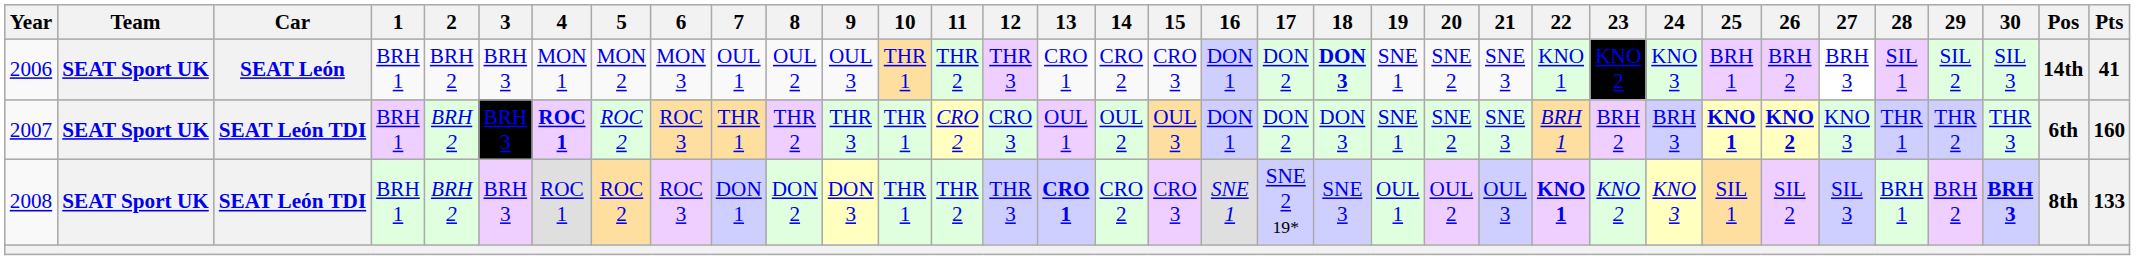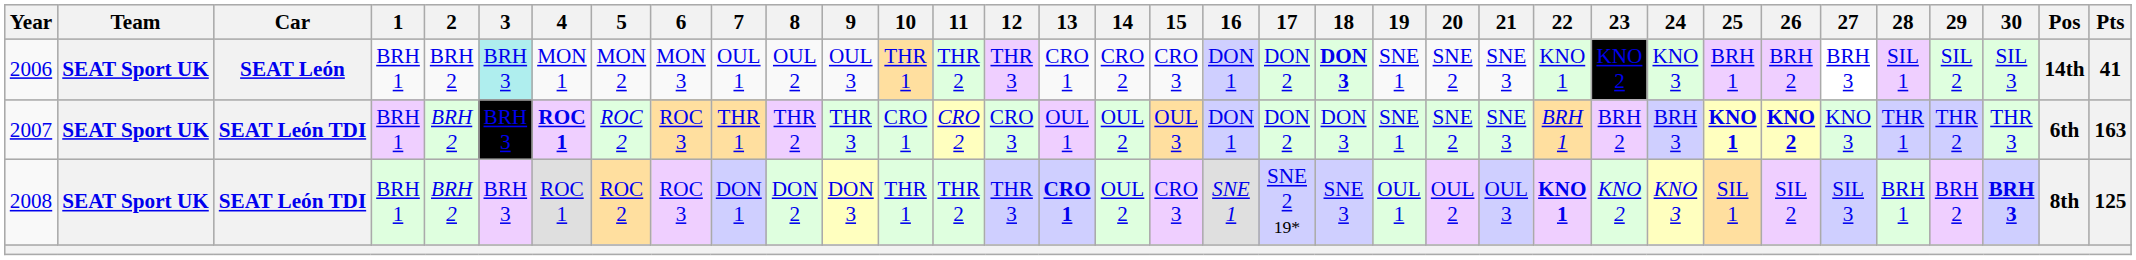 <table class="wikitable" style="text-align:center; font-size:85%">
 <tr>
 <th>Year</th>
 <th>Team</th>
 <th>Car</th>
 <th>1</th>
 <th>2</th>
 <th>3</th>
 <th>4</th>
 <th>5</th>
 <th>6</th>
 <th>7</th>
 <th>8</th>
 <th>9</th>
 <th>10</th>
 <th>11</th>
 <th>12</th>
 <th>13</th>
 <th>14</th>
 <th>15</th>
 <th>16</th>
 <th>17</th>
 <th>18</th>
 <th>19</th>
 <th>20</th>
 <th>21</th>
 <th>22</th>
 <th>23</th>
 <th>24</th>
 <th>25</th>
 <th>26</th>
 <th>27</th>
 <th>28</th>
 <th>29</th>
 <th>30</th>
 <th>Pos</th>
 <th>Pts</th>
 </tr>
 <tr>
 <td><a href='#'>2006</a></td>
 <th nowrap><a href='#'>SEAT Sport UK</a></th>
 <th nowrap><a href='#'>SEAT León</a></th>
 <td><a href='#'>BRH<br>1</a></td>
 <td><a href='#'>BRH<br>2</a></td>
-<td><a href='#'>BRH<br>3</a></td>
+<td style="background: paleturquoise;"><a href='#'>BRH<br>3</a></td>
 <td><a href='#'>MON<br>1</a></td>
 <td><a href='#'>MON<br>2</a></td>
 <td><a href='#'>MON<br>3</a></td>
 <td><a href='#'>OUL<br>1</a></td>
 <td><a href='#'>OUL<br>2</a></td>
 <td><a href='#'>OUL<br>3</a></td>
 <td style="background:#FFDF9F;"><a href='#'>THR<br>1</a><br></td>
 <td style="background:#DFFFDF;"><a href='#'>THR<br>2</a><br></td>
 <td style="background:#EFCFFF;"><a href='#'>THR<br>3</a><br></td>
 <td><a href='#'>CRO<br>1</a></td>
 <td><a href='#'>CRO<br>2</a></td>
 <td><a href='#'>CRO<br>3</a></td>
 <td style="background:#CFCFFF;"><a href='#'>DON<br>1</a><br></td>
 <td style="background:#DFFFDF;"><a href='#'>DON<br>2</a><br></td>
 <td style="background:#DFFFDF;"><strong><a href='#'>DON<br>3</a></strong><br></td>
 <td><a href='#'>SNE<br>1</a></td>
 <td><a href='#'>SNE<br>2</a></td>
 <td><a href='#'>SNE<br>3</a></td>
 <td style="background:#DFFFDF;"><a href='#'>KNO<br>1</a><br></td>
 <td style="background:#000000; color:white"><a href='#'><span>KNO<br>2</span></a><br></td>
 <td style="background:#DFFFDF;"><a href='#'>KNO<br>3</a><br></td>
 <td style="background:#EFCFFF;"><a href='#'>BRH<br>1</a><br></td>
 <td style="background:#EFCFFF;"><a href='#'>BRH<br>2</a><br></td>
 <td style="background:#FFFFFF;"><a href='#'>BRH<br>3</a><br></td>
 <td style="background:#EFCFFF;"><a href='#'>SIL<br>1</a><br></td>
 <td style="background:#DFFFDF;"><a href='#'>SIL<br>2</a><br></td>
 <td style="background:#DFFFDF;"><a href='#'>SIL<br>3</a><br></td>
 <th>14th</th>
 <th>41</th>
 </tr>
 <tr>
 <td><a href='#'>2007</a></td>
 <th nowrap><a href='#'>SEAT Sport UK</a></th>
 <th nowrap><a href='#'>SEAT León TDI</a></th>
 <td style="background:#EFCFFF;"><a href='#'>BRH<br>1</a><br></td>
 <td style="background:#DFFFDF;"><em><a href='#'>BRH<br>2</a></em><br></td>
 <td style="background:#000000; color:white"><a href='#'><span>BRH<br>3</span></a><br></td>
 <td style="background:#EFCFFF;"><strong><a href='#'>ROC<br>1</a></strong><br></td>
 <td style="background:#DFFFDF;"><em><a href='#'>ROC<br>2</a></em><br></td>
 <td style="background:#FFDF9F;"><a href='#'>ROC<br>3</a><br></td>
 <td style="background:#FFDF9F;"><a href='#'>THR<br>1</a><br></td>
 <td style="background:#EFCFFF;"><a href='#'>THR<br>2</a><br></td>
 <td style="background:#DFFFDF;"><a href='#'>THR<br>3</a><br></td>
-<td style="background:#DFFFDF;"><a href='#'>THR<br>1</a><br></td>
+<td style="background:#DFFFDF;"><a href='#'>CRO<br>1</a><br></td>
 <td style="background:#FFFFBF;"><em><a href='#'>CRO<br>2</a></em><br></td>
 <td style="background:#DFFFDF;"><a href='#'>CRO<br>3</a><br></td>
 <td style="background:#EFCFFF;"><a href='#'>OUL<br>1</a><br></td>
 <td style="background:#DFFFDF;"><a href='#'>OUL<br>2</a><br></td>
 <td style="background:#FFDF9F;"><a href='#'>OUL<br>3</a><br></td>
 <td style="background:#CFCFFF;"><a href='#'>DON<br>1</a><br></td>
 <td style="background:#DFFFDF;"><a href='#'>DON<br>2</a><br></td>
 <td style="background:#DFFFDF;"><a href='#'>DON<br>3</a><br></td>
 <td style="background:#DFFFDF;"><a href='#'>SNE<br>1</a><br></td>
 <td style="background:#DFFFDF;"><a href='#'>SNE<br>2</a><br></td>
 <td style="background:#DFFFDF;"><a href='#'>SNE<br>3</a><br></td>
 <td style="background:#FFDF9F;"><em><a href='#'>BRH<br>1</a></em><br></td>
 <td style="background:#EFCFFF;"><a href='#'>BRH<br>2</a><br></td>
 <td style="background:#CFCFFF;"><a href='#'>BRH<br>3</a><br></td>
 <td style="background:#FFFFBF;"><strong><a href='#'>KNO<br>1</a></strong><br></td>
 <td style="background:#FFFFBF;"><strong><a href='#'>KNO<br>2</a></strong><br></td>
 <td style="background:#DFFFDF;"><a href='#'>KNO<br>3</a><br></td>
 <td style="background:#CFCFFF;"><a href='#'>THR<br>1</a><br></td>
 <td style="background:#CFCFFF;"><a href='#'>THR<br>2</a><br></td>
 <td style="background:#DFFFDF;"><a href='#'>THR<br>3</a><br></td>
 <th>6th</th>
-<th>160</th>
+<th>163</th>
 </tr>
 <tr>
 <td><a href='#'>2008</a></td>
 <th nowrap><a href='#'>SEAT Sport UK</a></th>
 <th nowrap><a href='#'>SEAT León TDI</a></th>
 <td style="background:#DFFFDF;"><a href='#'>BRH<br>1</a><br></td>
 <td style="background:#DFFFDF;"><em><a href='#'>BRH<br>2</a></em><br></td>
 <td style="background:#EFCFFF;"><a href='#'>BRH<br>3</a><br></td>
 <td style="background:#DFDFDF;"><a href='#'>ROC<br>1</a><br></td>
 <td style="background:#FFDF9F;"><a href='#'>ROC<br>2</a><br></td>
 <td style="background:#EFCFFF;"><a href='#'>ROC<br>3</a><br></td>
 <td style="background:#CFCFFF;"><a href='#'>DON<br>1</a><br></td>
 <td style="background:#DFFFDF;"><a href='#'>DON<br>2</a><br></td>
 <td style="background:#FFFFBF;"><a href='#'>DON<br>3</a><br></td>
 <td style="background:#DFFFDF;"><a href='#'>THR<br>1</a><br></td>
 <td style="background:#DFFFDF;"><a href='#'>THR<br>2</a><br></td>
 <td style="background:#CFCFFF;"><a href='#'>THR<br>3</a><br></td>
 <td style="background:#CFCFFF;"><strong><a href='#'>CRO<br>1</a></strong><br></td>
-<td style="background:#DFFFDF;"><a href='#'>CRO<br>2</a><br></td>
+<td style="background:#DFFFDF;"><a href='#'>OUL<br>2</a><br></td>
 <td style="background:#EFCFFF;"><a href='#'>CRO<br>3</a><br></td>
 <td style="background:#DFDFDF;"><em><a href='#'>SNE<br>1</a></em><br></td>
 <td style="background:#CFCFFF;"><a href='#'>SNE<br>2</a><br><small>19*</small></td>
 <td style="background:#CFCFFF;"><a href='#'>SNE<br>3</a><br></td>
 <td style="background:#DFFFDF;"><a href='#'>OUL<br>1</a><br></td>
 <td style="background:#EFCFFF;"><a href='#'>OUL<br>2</a><br></td>
 <td style="background:#CFCFFF;"><a href='#'>OUL<br>3</a><br></td>
 <td style="background:#EFCFFF;"><strong><a href='#'>KNO<br>1</a></strong><br></td>
 <td style="background:#DFFFDF;"><em><a href='#'>KNO<br>2</a></em><br></td>
 <td style="background:#FFFFBF;"><em><a href='#'>KNO<br>3</a></em><br></td>
 <td style="background:#FFDF9F;"><a href='#'>SIL<br>1</a><br></td>
 <td style="background:#EFCFFF;"><a href='#'>SIL<br>2</a><br></td>
 <td style="background:#CFCFFF;"><a href='#'>SIL<br>3</a><br></td>
 <td style="background:#DFFFDF;"><a href='#'>BRH<br>1</a><br></td>
 <td style="background:#EFCFFF;"><a href='#'>BRH<br>2</a><br></td>
 <td style="background:#CFCFFF;"><strong><a href='#'>BRH<br>3</a><br></strong></td>
 <th>8th</th>
-<th>133</th>
+<th>125</th>
 </tr>
 <tr>
 <th colspan="35"></th>
 </tr>
 </table>
